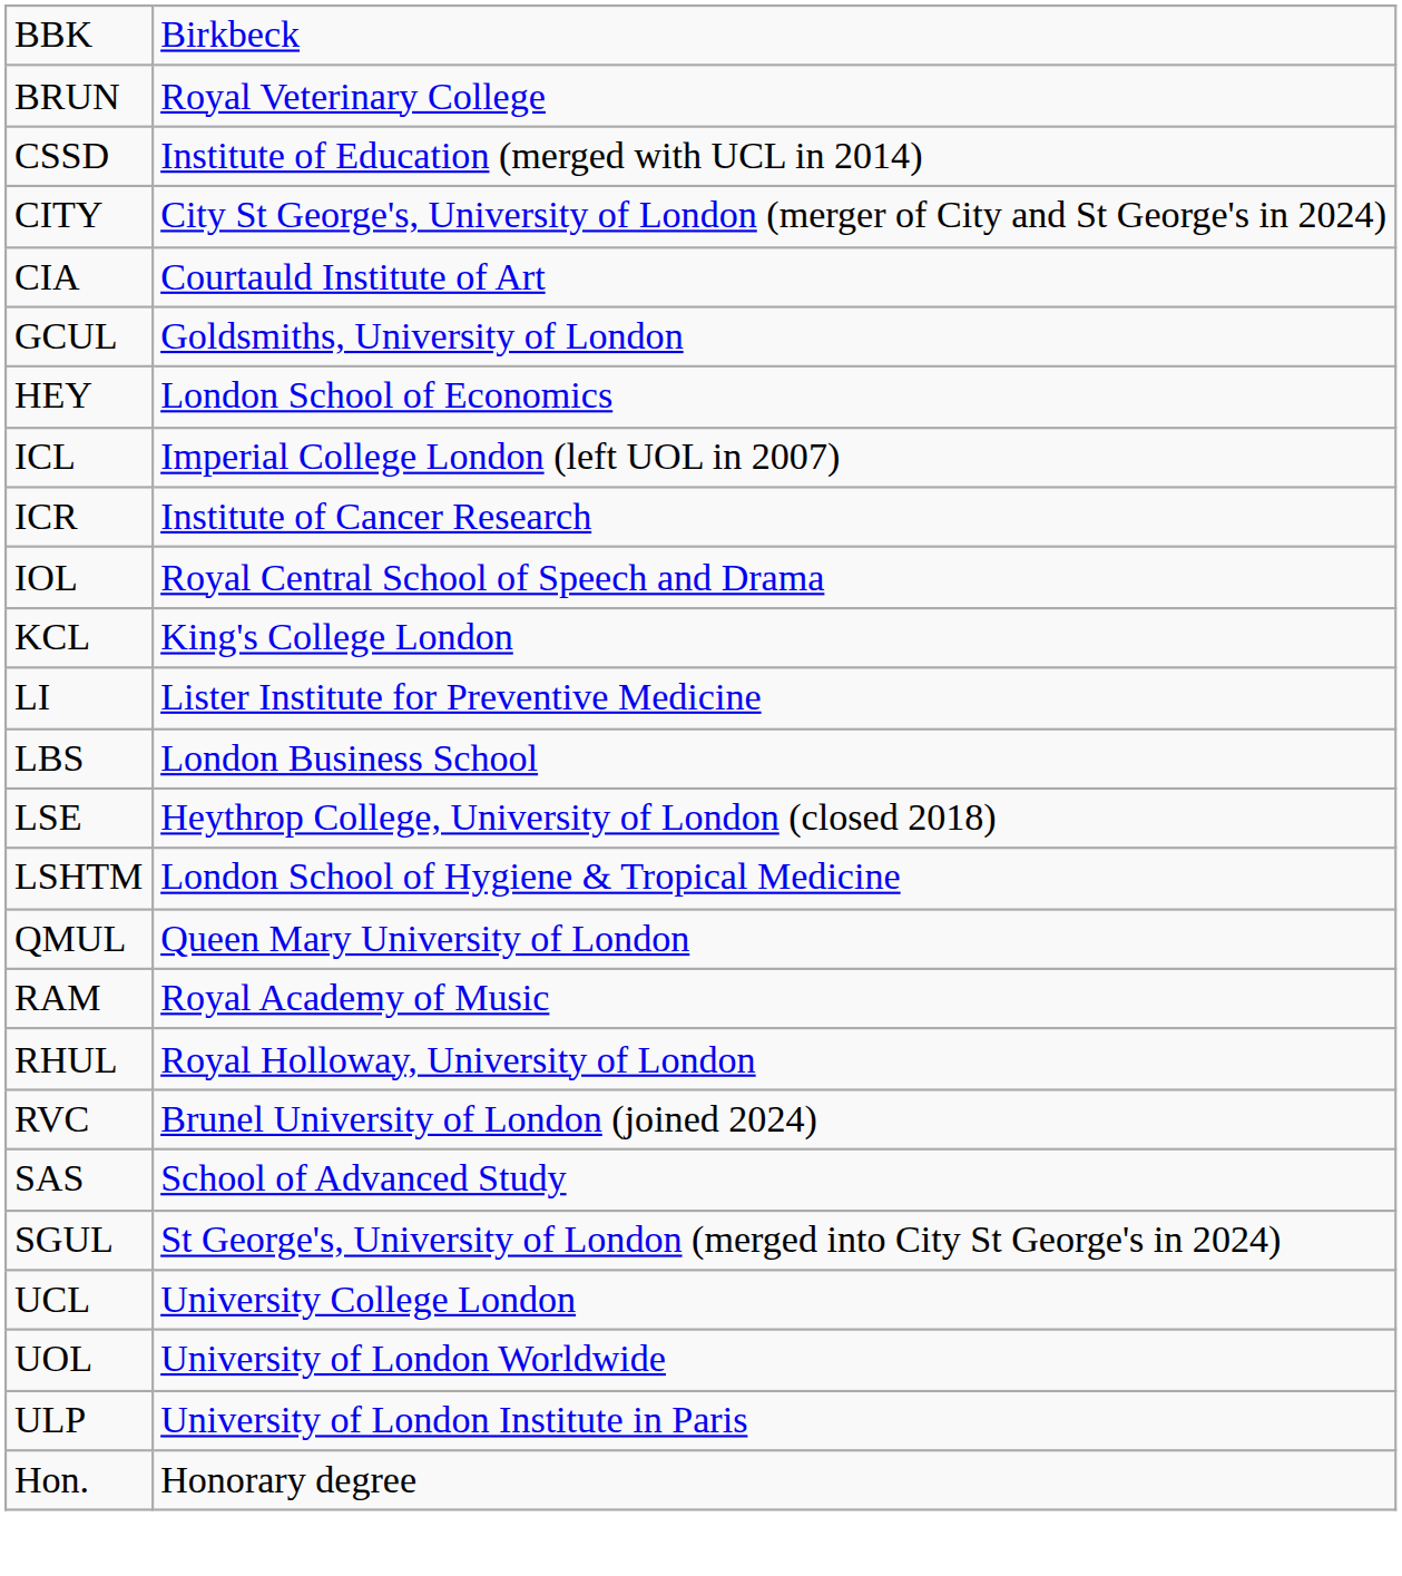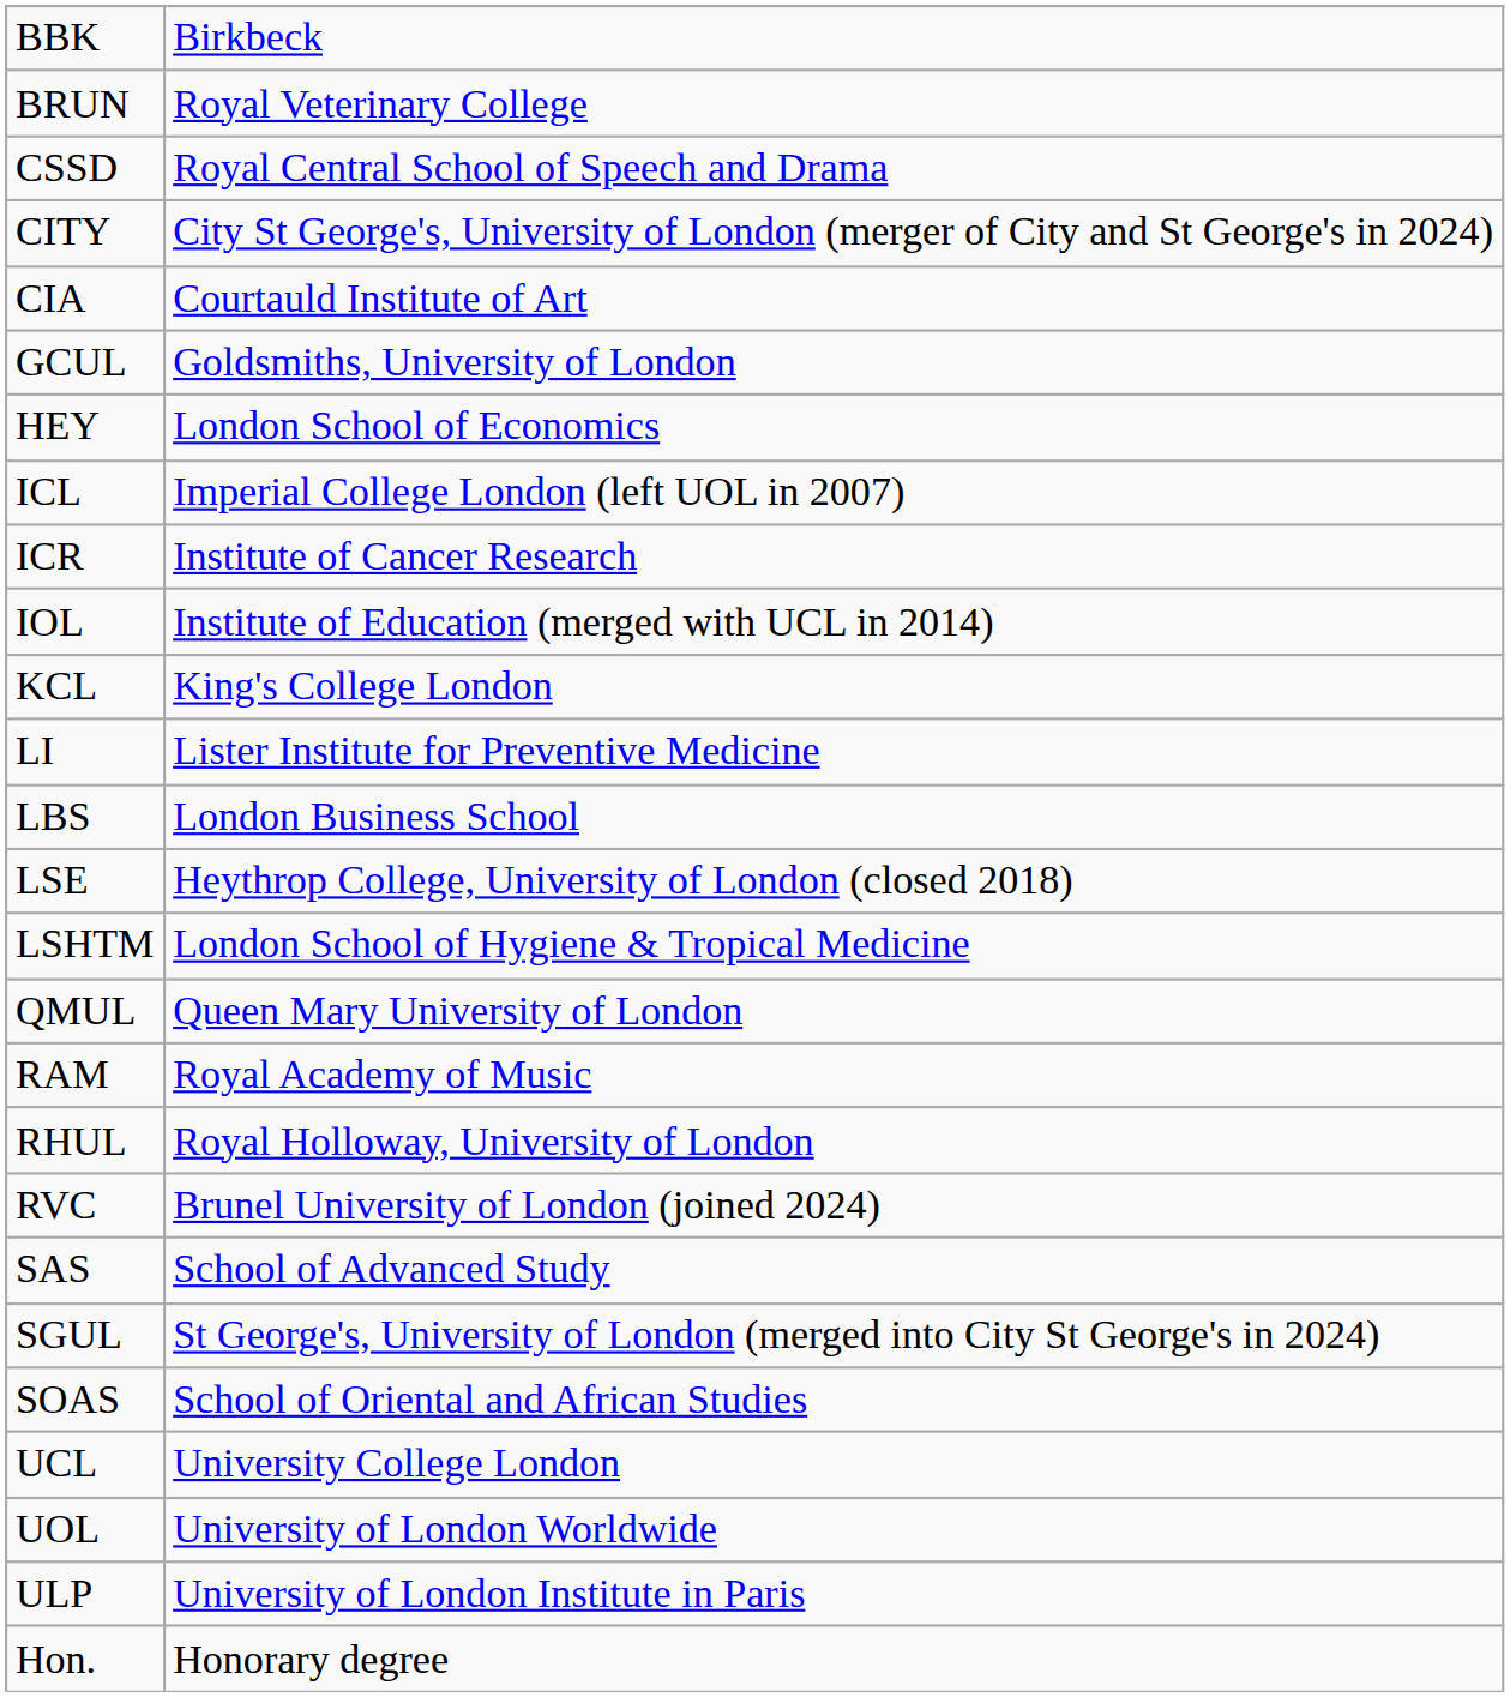 <table class="wikitable" >
 <tr>
 <td>BBK</td>
 <td><a href='#'>Birkbeck</a></td>
 </tr>
 <tr>
 <td>BRUN</td>
 <td><a href='#'>Royal Veterinary College</a></td>
 </tr>
 <tr>
 <td>CSSD</td>
-<td><a href='#'>Institute of Education</a> (merged with UCL in 2014)</td>
+<td><a href='#'>Royal Central School of Speech and Drama</a></td>
 </tr>
 <tr>
 <td>CITY</td>
 <td><a href='#'>City St George's, University of London</a> (merger of City and St George's in 2024)</td>
 </tr>
 <tr>
 <td>CIA</td>
 <td><a href='#'>Courtauld Institute of Art</a></td>
 </tr>
 <tr>
 <td>GCUL</td>
 <td><a href='#'>Goldsmiths, University of London</a></td>
 </tr>
 <tr>
 <td>HEY</td>
 <td><a href='#'>London School of Economics</a></td>
 </tr>
 <tr>
 <td>ICL</td>
 <td><a href='#'>Imperial College London</a> (left UOL in 2007)</td>
 </tr>
 <tr>
 <td>ICR</td>
 <td><a href='#'>Institute of Cancer Research</a></td>
 </tr>
 <tr>
 <td>IOL</td>
-<td><a href='#'>Royal Central School of Speech and Drama</a></td>
+<td><a href='#'>Institute of Education</a> (merged with UCL in 2014)</td>
 </tr>
 <tr>
 <td>KCL</td>
 <td><a href='#'>King's College London</a></td>
 </tr>
 <tr>
 <td>LI</td>
 <td><a href='#'>Lister Institute for Preventive Medicine</a></td>
 </tr>
 <tr>
 <td>LBS</td>
 <td><a href='#'>London Business School</a></td>
 </tr>
 <tr>
 <td>LSE</td>
 <td><a href='#'>Heythrop College, University of London</a> (closed 2018)</td>
 </tr>
 <tr>
 <td>LSHTM</td>
 <td><a href='#'>London School of Hygiene & Tropical Medicine</a></td>
 </tr>
 <tr>
 <td>QMUL</td>
 <td><a href='#'>Queen Mary University of London</a></td>
 </tr>
 <tr>
 <td>RAM</td>
 <td><a href='#'>Royal Academy of Music</a></td>
 </tr>
 <tr>
 <td>RHUL</td>
 <td><a href='#'>Royal Holloway, University of London</a></td>
 </tr>
 <tr>
 <td>RVC</td>
 <td><a href='#'>Brunel University of London</a> (joined 2024)</td>
 </tr>
 <tr>
 <td>SAS</td>
 <td><a href='#'>School of Advanced Study</a></td>
 </tr>
 <tr>
 <td>SGUL</td>
 <td><a href='#'>St George's, University of London</a> (merged into City St George's in 2024)</td>
 </tr>
 <tr>
+<td>SOAS</td>
+<td><a href='#'>School of Oriental and African Studies</a></td>
+</tr>
+<tr>
 <td>UCL</td>
 <td><a href='#'>University College London</a></td>
 </tr>
 <tr>
 <td>UOL</td>
 <td><a href='#'>University of London Worldwide</a></td>
 </tr>
 <tr>
 <td>ULP</td>
 <td><a href='#'>University of London Institute in Paris</a></td>
 </tr>
 <tr>
 <td>Hon.</td>
 <td>Honorary degree</td>
 </tr>
 </table>
